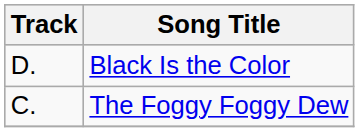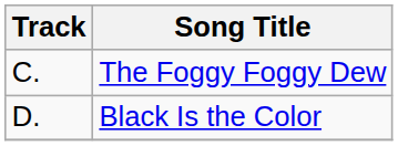 <table class="wikitable">
 <tr>
 <th>Track</th>
 <th>Song Title</th>
 </tr>
 <tr>
+<td>C.</td>
+<td><a href='#'>The Foggy Foggy Dew</a></td>
+</tr>
+<tr>
 <td>D.</td>
 <td><a href='#'>Black Is the Color</a></td>
 </tr>
 <tr>
-<td>C.</td>
-<td><a href='#'>The Foggy Foggy Dew</a></td>
-</tr>
-<tr>
 </tr>
 </table>
